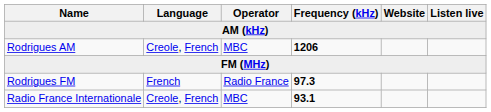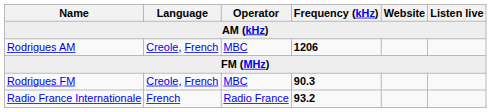 <table class="wikitable" style="font-size: 85%;">
 <tr>
 <th>Name</th>
 <th>Language</th>
 <th>Operator</th>
 <th>Frequency (<a href='#'>kHz</a>)</th>
 <th>Website</th>
 <th>Listen live</th>
 </tr>
 <tr bgcolor=#EEEEEE>
 <td align=center colspan=8><strong>AM (<a href='#'>kHz</a>)</strong></td>
 </tr>
 <tr>
 <td><a href='#'>Rodrigues AM</a></td>
 <td><a href='#'>Creole</a>, <a href='#'>French</a></td>
 <td><a href='#'>MBC</a></td>
 <td><strong>1206</strong></td>
 <td></td>
 <td></td>
 </tr>
 <tr bgcolor=#EEEEEE>
 <td align=center colspan=8><strong>FM (<a href='#'>MHz</a>)</strong></td>
 </tr>
 <tr>
 <td><a href='#'>Rodrigues FM</a></td>
-<td><a href='#'>French</a></td>
-<td><a href='#'>Radio France</a></td>
-<td><strong>97.3</strong></td>
+<td><a href='#'>Creole</a>, <a href='#'>French</a></td>
+<td><a href='#'>MBC</a></td>
+<td><strong>90.3</strong></td>
 <td></td>
 <td></td>
 </tr>
 <tr>
 <td><a href='#'>Radio France Internationale</a></td>
-<td><a href='#'>Creole</a>, <a href='#'>French</a></td>
-<td><a href='#'>MBC</a></td>
-<td><strong>93.1</strong></td>
+<td><a href='#'>French</a></td>
+<td><a href='#'>Radio France</a></td>
+<td><strong>93.2</strong></td>
 <td></td>
 <td></td>
 </tr>
 </table>
